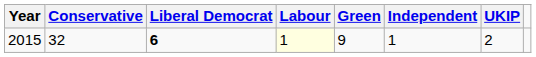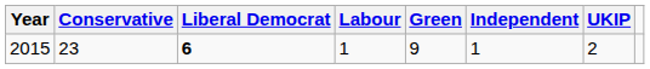 <table class="wikitable">
 <tr>
 <th>Year</th>
 <th><a href='#'>Conservative</a></th>
 <th><a href='#'>Liberal Democrat</a></th>
 <th><a href='#'>Labour</a></th>
 <th><a href='#'>Green</a></th>
 <th><a href='#'>Independent</a></th>
 <th><a href='#'>UKIP</a></th>
 </tr>
 <tr>
 <td>2015</td>
-<td>32</td>
+<td>23</td>
 <td><strong>6</strong></td>
-<td style="background: lightyellow;">1</td>
+<td>1</td>
 <td>9</td>
 <td>1</td>
 <td>2</td>
 <td></td>
 </tr>
 </table>
